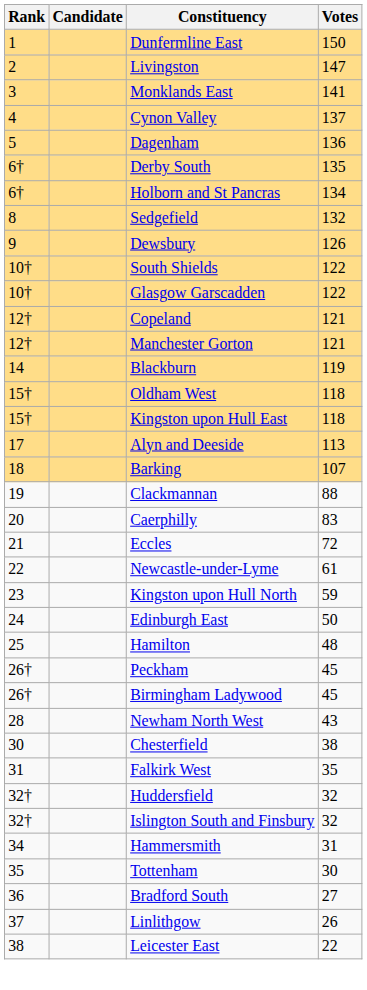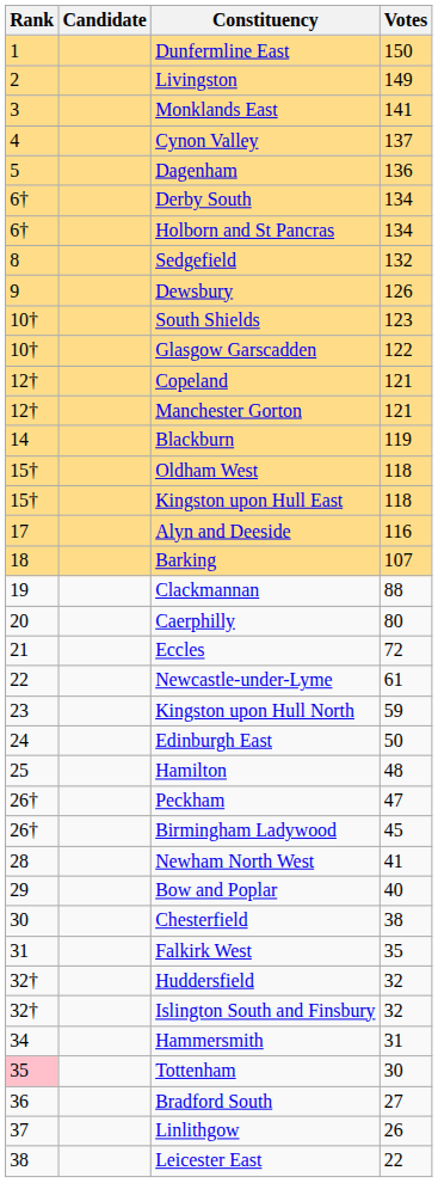 <table class="wikitable sortable">
 <tr>
 <th>Rank</th>
 <th>Candidate</th>
 <th>Constituency</th>
 <th>Votes</th>
 </tr>
 <tr bgcolor=ffdd88>
 <td>1</td>
 <td></td>
 <td><a href='#'>Dunfermline East</a></td>
 <td>150</td>
 </tr>
 <tr bgcolor=ffdd88>
 <td>2</td>
 <td></td>
 <td><a href='#'>Livingston</a></td>
-<td>147</td>
+<td>149</td>
 </tr>
 <tr bgcolor=ffdd88>
 <td>3</td>
 <td></td>
 <td><a href='#'>Monklands East</a></td>
 <td>141</td>
 </tr>
 <tr bgcolor=ffdd88>
 <td>4</td>
 <td></td>
 <td><a href='#'>Cynon Valley</a></td>
 <td>137</td>
 </tr>
 <tr bgcolor=ffdd88>
 <td>5</td>
 <td></td>
 <td><a href='#'>Dagenham</a></td>
 <td>136</td>
 </tr>
 <tr bgcolor=ffdd88>
 <td>6†</td>
 <td></td>
 <td><a href='#'>Derby South</a></td>
-<td>135</td>
+<td>134</td>
 </tr>
 <tr bgcolor=ffdd88>
 <td>6†</td>
 <td></td>
 <td><a href='#'>Holborn and St Pancras</a></td>
 <td>134</td>
 </tr>
 <tr bgcolor=ffdd88>
 <td>8</td>
 <td></td>
 <td><a href='#'>Sedgefield</a></td>
 <td>132</td>
 </tr>
 <tr bgcolor=ffdd88>
 <td>9</td>
 <td></td>
 <td><a href='#'>Dewsbury</a></td>
 <td>126</td>
 </tr>
 <tr bgcolor=ffdd88>
 <td>10†</td>
 <td></td>
 <td><a href='#'>South Shields</a></td>
-<td>122</td>
+<td>123</td>
 </tr>
 <tr bgcolor=ffdd88>
 <td>10†</td>
 <td></td>
 <td><a href='#'>Glasgow Garscadden</a></td>
 <td>122</td>
 </tr>
 <tr bgcolor=ffdd88>
 <td>12†</td>
 <td></td>
 <td><a href='#'>Copeland</a></td>
 <td>121</td>
 </tr>
 <tr bgcolor=ffdd88>
 <td>12†</td>
 <td></td>
 <td><a href='#'>Manchester Gorton</a></td>
 <td>121</td>
 </tr>
 <tr bgcolor=ffdd88>
 <td>14</td>
 <td></td>
 <td><a href='#'>Blackburn</a></td>
 <td>119</td>
 </tr>
 <tr bgcolor=ffdd88>
 <td>15†</td>
 <td></td>
 <td><a href='#'>Oldham West</a></td>
 <td>118</td>
 </tr>
 <tr bgcolor=ffdd88>
 <td>15†</td>
 <td></td>
 <td><a href='#'>Kingston upon Hull East</a></td>
 <td>118</td>
 </tr>
 <tr bgcolor=ffdd88>
 <td>17</td>
 <td></td>
 <td><a href='#'>Alyn and Deeside</a></td>
-<td>113</td>
+<td>116</td>
 </tr>
 <tr bgcolor=ffdd88>
 <td>18</td>
 <td></td>
 <td><a href='#'>Barking</a></td>
 <td>107</td>
 </tr>
 <tr>
 <td>19</td>
 <td></td>
 <td><a href='#'>Clackmannan</a></td>
 <td>88</td>
 </tr>
 <tr>
 <td>20</td>
 <td></td>
 <td><a href='#'>Caerphilly</a></td>
-<td>83</td>
+<td>80</td>
 </tr>
 <tr>
 <td>21</td>
 <td></td>
 <td><a href='#'>Eccles</a></td>
 <td>72</td>
 </tr>
 <tr>
 <td>22</td>
 <td></td>
 <td><a href='#'>Newcastle-under-Lyme</a></td>
 <td>61</td>
 </tr>
 <tr>
 <td>23</td>
 <td></td>
 <td><a href='#'>Kingston upon Hull North</a></td>
 <td>59</td>
 </tr>
 <tr>
 <td>24</td>
 <td></td>
 <td><a href='#'>Edinburgh East</a></td>
 <td>50</td>
 </tr>
 <tr>
 <td>25</td>
 <td></td>
 <td><a href='#'>Hamilton</a></td>
 <td>48</td>
 </tr>
 <tr>
 <td>26†</td>
 <td></td>
 <td><a href='#'>Peckham</a></td>
-<td>45</td>
+<td>47</td>
 </tr>
 <tr>
 <td>26†</td>
 <td></td>
 <td><a href='#'>Birmingham Ladywood</a></td>
 <td>45</td>
 </tr>
 <tr>
 <td>28</td>
 <td></td>
 <td><a href='#'>Newham North West</a></td>
-<td>43</td>
+<td>41</td>
+</tr>
+<tr>
+<td>29</td>
+<td></td>
+<td><a href='#'>Bow and Poplar</a></td>
+<td>40</td>
 </tr>
 <tr>
 <td>30</td>
 <td></td>
 <td><a href='#'>Chesterfield</a></td>
 <td>38</td>
 </tr>
 <tr>
 <td>31</td>
 <td></td>
 <td><a href='#'>Falkirk West</a></td>
 <td>35</td>
 </tr>
 <tr>
 <td>32†</td>
 <td></td>
 <td><a href='#'>Huddersfield</a></td>
 <td>32</td>
 </tr>
 <tr>
 <td>32†</td>
 <td></td>
 <td><a href='#'>Islington South and Finsbury</a></td>
 <td>32</td>
 </tr>
 <tr>
 <td>34</td>
 <td></td>
 <td><a href='#'>Hammersmith</a></td>
 <td>31</td>
 </tr>
 <tr>
-<td>35</td>
+<td style="background: pink;">35</td>
 <td></td>
 <td><a href='#'>Tottenham</a></td>
 <td>30</td>
 </tr>
 <tr>
 <td>36</td>
 <td></td>
 <td><a href='#'>Bradford South</a></td>
 <td>27</td>
 </tr>
 <tr>
 <td>37</td>
 <td></td>
 <td><a href='#'>Linlithgow</a></td>
 <td>26</td>
 </tr>
 <tr>
 <td>38</td>
 <td></td>
 <td><a href='#'>Leicester East</a></td>
 <td>22</td>
 </tr>
 </table>
